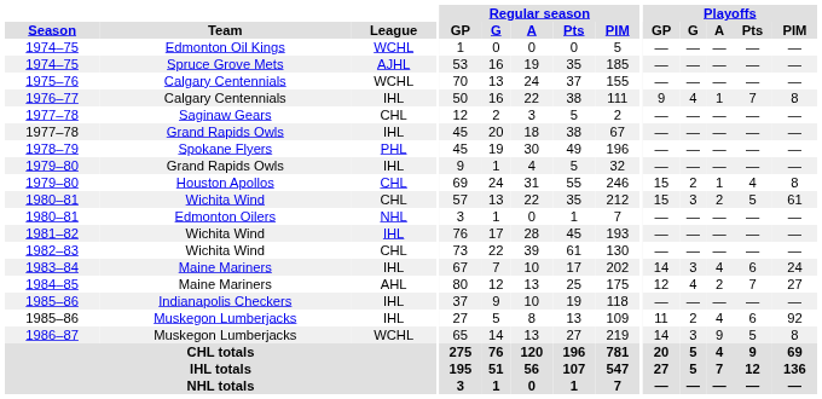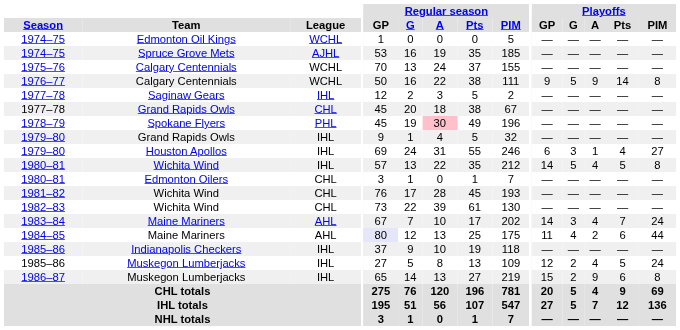 <table border="0" cellpadding="1" cellspacing="0" style="text-align:center; width:60em">
 <tr bgcolor="#e0e0e0">
 <th colspan="3" bgcolor="#ffffff"></th>
 <th rowspan="100" bgcolor="#ffffff"></th>
 <th colspan="5"><a href='#'>Regular season</a></th>
 <th rowspan="100" bgcolor="#ffffff"></th>
 <th colspan="5"><a href='#'>Playoffs</a></th>
 </tr>
 <tr bgcolor="#e0e0e0">
 <th><a href='#'>Season</a></th>
 <th>Team</th>
 <th>League</th>
 <th>GP</th>
 <th><a href='#'>G</a></th>
 <th><a href='#'>A</a></th>
 <th><a href='#'>Pts</a></th>
 <th><a href='#'>PIM</a></th>
 <th>GP</th>
 <th>G</th>
 <th>A</th>
 <th>Pts</th>
 <th>PIM</th>
 </tr>
 <tr>
 <td><a href='#'>1974–75</a></td>
 <td><a href='#'>Edmonton Oil Kings</a></td>
 <td><a href='#'>WCHL</a></td>
 <td>1</td>
 <td>0</td>
 <td>0</td>
 <td>0</td>
 <td>5</td>
 <td>—</td>
 <td>—</td>
 <td>—</td>
 <td>—</td>
 <td>—</td>
 </tr>
 <tr bgcolor="#f0f0f0">
 <td><a href='#'>1974–75</a></td>
 <td><a href='#'>Spruce Grove Mets</a></td>
 <td><a href='#'>AJHL</a></td>
 <td>53</td>
 <td>16</td>
 <td>19</td>
 <td>35</td>
 <td>185</td>
 <td>—</td>
 <td>—</td>
 <td>—</td>
 <td>—</td>
 <td>—</td>
 </tr>
 <tr>
 <td><a href='#'>1975–76</a></td>
 <td><a href='#'>Calgary Centennials</a></td>
 <td>WCHL</td>
 <td>70</td>
 <td>13</td>
 <td>24</td>
 <td>37</td>
 <td>155</td>
 <td>—</td>
 <td>—</td>
 <td>—</td>
 <td>—</td>
 <td>—</td>
 </tr>
 <tr bgcolor="#f0f0f0">
 <td><a href='#'>1976–77</a></td>
 <td>Calgary Centennials</td>
-<td>IHL</td>
+<td>WCHL</td>
 <td>50</td>
 <td>16</td>
 <td>22</td>
 <td>38</td>
 <td>111</td>
 <td>9</td>
-<td>4</td>
-<td>1</td>
-<td>7</td>
+<td>5</td>
+<td>9</td>
+<td>14</td>
 <td>8</td>
 </tr>
 <tr>
 <td><a href='#'>1977–78</a></td>
 <td><a href='#'>Saginaw Gears</a></td>
-<td>CHL</td>
+<td><a href='#'>IHL</a></td>
 <td>12</td>
 <td>2</td>
 <td>3</td>
 <td>5</td>
 <td>2</td>
 <td>—</td>
 <td>—</td>
 <td>—</td>
 <td>—</td>
 <td>—</td>
 </tr>
 <tr bgcolor="#f0f0f0">
 <td>1977–78</td>
 <td><a href='#'>Grand Rapids Owls</a></td>
-<td>IHL</td>
+<td><a href='#'>CHL</a></td>
 <td>45</td>
 <td>20</td>
 <td>18</td>
 <td>38</td>
 <td>67</td>
 <td>—</td>
 <td>—</td>
 <td>—</td>
 <td>—</td>
 <td>—</td>
 </tr>
 <tr>
 <td><a href='#'>1978–79</a></td>
 <td><a href='#'>Spokane Flyers</a></td>
 <td><a href='#'>PHL</a></td>
 <td>45</td>
 <td>19</td>
-<td>30</td>
+<td style="background: pink;">30</td>
 <td>49</td>
 <td>196</td>
 <td>—</td>
 <td>—</td>
 <td>—</td>
 <td>—</td>
 <td>—</td>
 </tr>
 <tr bgcolor="#f0f0f0">
 <td><a href='#'>1979–80</a></td>
 <td>Grand Rapids Owls</td>
 <td>IHL</td>
 <td>9</td>
 <td>1</td>
 <td>4</td>
 <td>5</td>
 <td>32</td>
 <td>—</td>
 <td>—</td>
 <td>—</td>
 <td>—</td>
 <td>—</td>
 </tr>
 <tr>
 <td><a href='#'>1979–80</a></td>
 <td><a href='#'>Houston Apollos</a></td>
-<td><a href='#'>CHL</a></td>
+<td>IHL</td>
 <td>69</td>
 <td>24</td>
 <td>31</td>
 <td>55</td>
 <td>246</td>
-<td>15</td>
-<td>2</td>
+<td>6</td>
+<td>3</td>
 <td>1</td>
 <td>4</td>
-<td>8</td>
+<td>27</td>
 </tr>
 <tr bgcolor="#f0f0f0">
 <td><a href='#'>1980–81</a></td>
 <td><a href='#'>Wichita Wind</a></td>
-<td>CHL</td>
+<td>IHL</td>
 <td>57</td>
 <td>13</td>
 <td>22</td>
 <td>35</td>
 <td>212</td>
-<td>15</td>
-<td>3</td>
-<td>2</td>
+<td>14</td>
 <td>5</td>
-<td>61</td>
+<td>4</td>
+<td>5</td>
+<td>8</td>
 </tr>
 <tr>
 <td><a href='#'>1980–81</a></td>
 <td><a href='#'>Edmonton Oilers</a></td>
-<td><a href='#'>NHL</a></td>
+<td>CHL</td>
 <td>3</td>
 <td>1</td>
 <td>0</td>
 <td>1</td>
 <td>7</td>
 <td>—</td>
 <td>—</td>
 <td>—</td>
 <td>—</td>
 <td>—</td>
 </tr>
 <tr bgcolor="#f0f0f0">
 <td><a href='#'>1981–82</a></td>
 <td>Wichita Wind</td>
-<td><a href='#'>IHL</a></td>
+<td>CHL</td>
 <td>76</td>
 <td>17</td>
 <td>28</td>
 <td>45</td>
 <td>193</td>
 <td>—</td>
 <td>—</td>
 <td>—</td>
 <td>—</td>
 <td>—</td>
 </tr>
 <tr>
 <td><a href='#'>1982–83</a></td>
 <td>Wichita Wind</td>
 <td>CHL</td>
 <td>73</td>
 <td>22</td>
 <td>39</td>
 <td>61</td>
 <td>130</td>
 <td>—</td>
 <td>—</td>
 <td>—</td>
 <td>—</td>
 <td>—</td>
 </tr>
 <tr bgcolor="#f0f0f0">
 <td><a href='#'>1983–84</a></td>
 <td><a href='#'>Maine Mariners</a></td>
-<td>IHL</td>
+<td><a href='#'>AHL</a></td>
 <td>67</td>
 <td>7</td>
 <td>10</td>
 <td>17</td>
 <td>202</td>
 <td>14</td>
 <td>3</td>
 <td>4</td>
-<td>6</td>
+<td>7</td>
 <td>24</td>
 </tr>
 <tr>
 <td><a href='#'>1984–85</a></td>
 <td>Maine Mariners</td>
 <td>AHL</td>
-<td>80</td>
+<td style="background: lavender;">80</td>
 <td>12</td>
 <td>13</td>
 <td>25</td>
 <td>175</td>
-<td>12</td>
+<td>11</td>
 <td>4</td>
 <td>2</td>
-<td>7</td>
-<td>27</td>
+<td>6</td>
+<td>44</td>
 </tr>
 <tr bgcolor="#f0f0f0">
 <td><a href='#'>1985–86</a></td>
 <td><a href='#'>Indianapolis Checkers</a></td>
 <td>IHL</td>
 <td>37</td>
 <td>9</td>
 <td>10</td>
 <td>19</td>
 <td>118</td>
 <td>—</td>
 <td>—</td>
 <td>—</td>
 <td>—</td>
 <td>—</td>
 </tr>
 <tr>
 <td>1985–86</td>
 <td><a href='#'>Muskegon Lumberjacks</a></td>
 <td>IHL</td>
 <td>27</td>
 <td>5</td>
 <td>8</td>
 <td>13</td>
 <td>109</td>
-<td>11</td>
+<td>12</td>
 <td>2</td>
 <td>4</td>
-<td>6</td>
-<td>92</td>
+<td>5</td>
+<td>24</td>
 </tr>
 <tr bgcolor="#f0f0f0">
 <td><a href='#'>1986–87</a></td>
 <td>Muskegon Lumberjacks</td>
-<td>WCHL</td>
+<td>IHL</td>
 <td>65</td>
 <td>14</td>
 <td>13</td>
 <td>27</td>
 <td>219</td>
-<td>14</td>
-<td>3</td>
+<td>15</td>
+<td>2</td>
 <td>9</td>
-<td>5</td>
+<td>6</td>
 <td>8</td>
 </tr>
 <tr bgcolor="#e0e0e0">
 <th colspan="3">CHL totals</th>
 <th>275</th>
 <th>76</th>
 <th>120</th>
 <th>196</th>
 <th>781</th>
 <th>20</th>
 <th>5</th>
 <th>4</th>
 <th>9</th>
 <th>69</th>
 </tr>
 <tr bgcolor="#e0e0e0">
 <th colspan="3">IHL totals</th>
 <th>195</th>
 <th>51</th>
 <th>56</th>
 <th>107</th>
 <th>547</th>
 <th>27</th>
 <th>5</th>
 <th>7</th>
 <th>12</th>
 <th>136</th>
 </tr>
 <tr bgcolor="#e0e0e0">
 <th colspan="3">NHL totals</th>
 <th>3</th>
 <th>1</th>
 <th>0</th>
 <th>1</th>
 <th>7</th>
 <th>—</th>
 <th>—</th>
 <th>—</th>
 <th>—</th>
 <th>—</th>
 </tr>
 </table>
